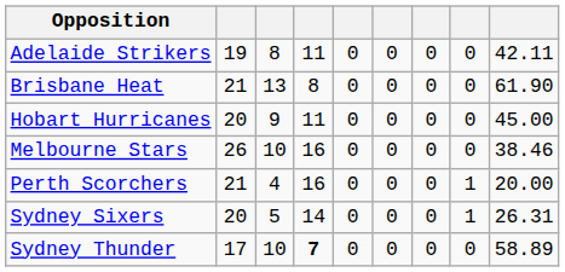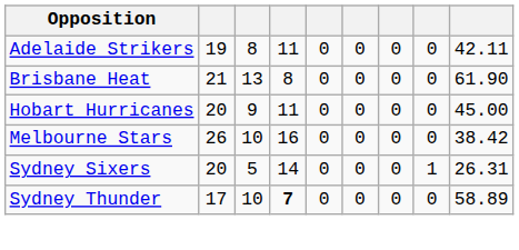 <table class="wikitable sortable" style="text-align:center; font-size:92%; float:left;">
 <tr>
 <th>Opposition</th>
 <th width=18></th>
 <th width=18></th>
 <th width=18></th>
 <th width=18></th>
 <th width=18></th>
 <th width=18></th>
 <th width=18></th>
 <th width=20></th>
 </tr>
 <tr>
 <td style="text-align:left;"><a href='#'>Adelaide Strikers</a></td>
 <td>19</td>
 <td>8</td>
 <td>11</td>
 <td>0</td>
 <td>0</td>
 <td>0</td>
 <td>0</td>
 <td>42.11</td>
 </tr>
 <tr>
 <td style="text-align:left;"><a href='#'>Brisbane Heat</a></td>
 <td>21</td>
 <td>13</td>
 <td>8</td>
 <td>0</td>
 <td>0</td>
 <td>0</td>
 <td>0</td>
 <td>61.90</td>
 </tr>
 <tr>
 <td style="text-align:left;"><a href='#'>Hobart Hurricanes</a></td>
 <td>20</td>
 <td>9</td>
 <td>11</td>
 <td>0</td>
 <td>0</td>
 <td>0</td>
 <td>0</td>
 <td>45.00</td>
 </tr>
 <tr>
 <td style="text-align:left;"><a href='#'>Melbourne Stars</a></td>
 <td>26</td>
 <td>10</td>
 <td>16</td>
 <td>0</td>
 <td>0</td>
 <td>0</td>
 <td>0</td>
-<td>38.46</td>
-</tr>
-<tr>
-<td style="text-align:left;"><a href='#'>Perth Scorchers</a></td>
-<td>21</td>
-<td>4</td>
-<td>16</td>
-<td>0</td>
-<td>0</td>
-<td>0</td>
-<td>1</td>
-<td>20.00</td>
+<td>38.42</td>
 </tr>
 <tr>
 <td style="text-align:left;"><a href='#'>Sydney Sixers</a></td>
 <td>20</td>
 <td>5</td>
 <td>14</td>
 <td>0</td>
 <td>0</td>
 <td>0</td>
 <td>1</td>
 <td>26.31</td>
 </tr>
 <tr>
 <td style="text-align:left;"><a href='#'>Sydney Thunder</a></td>
 <td>17</td>
 <td>10</td>
 <td><strong>7</strong></td>
 <td>0</td>
 <td>0</td>
 <td>0</td>
 <td>0</td>
 <td>58.89</td>
 </tr>
 </table>
